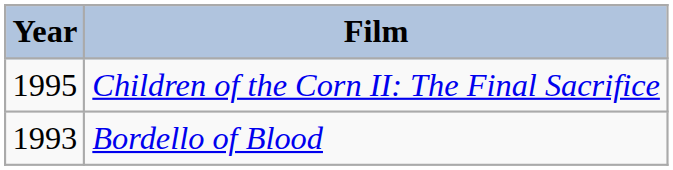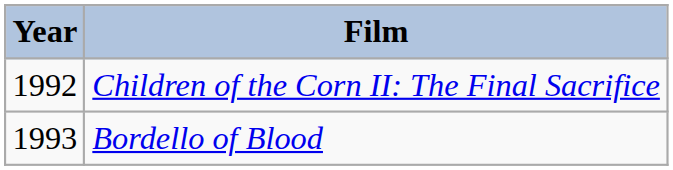 <table class="wikitable" style="font-size:95%;">
 <tr>
 <th style="background:#B0C4DE;">Year</th>
 <th style="background:#B0C4DE;">Film</th>
 </tr>
 <tr>
-<td>1995</td>
+<td>1992</td>
 <td><em><a href='#'>Children of the Corn II: The Final Sacrifice</a></em></td>
 </tr>
 <tr>
 <td>1993</td>
 <td><em><a href='#'>Bordello of Blood</a></em></td>
 </tr>
 </table>
